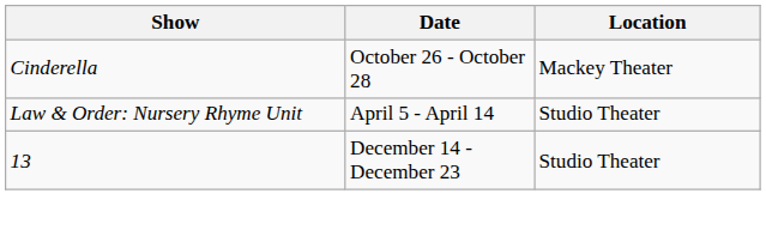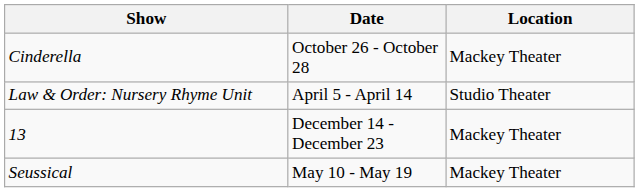 <table class="wikitable" style="font-size:90%; width:60%">
 <tr>
 <th style="width:45%;">Show</th>
 <th style="width:25%;">Date</th>
 <th style="width:30%;">Location</th>
 </tr>
 <tr>
 <td><em>Cinderella</em></td>
 <td>October 26 - October 28</td>
 <td>Mackey Theater</td>
 </tr>
 <tr>
 <td><em>Law & Order: Nursery Rhyme Unit</em></td>
 <td>April 5 - April 14</td>
 <td>Studio Theater</td>
 </tr>
 <tr>
 <td><em>13</em></td>
 <td>December 14 - December 23</td>
-<td>Studio Theater</td>
+<td>Mackey Theater</td>
+</tr>
+<tr>
+<td><em>Seussical</em></td>
+<td>May 10 - May 19</td>
+<td>Mackey Theater</td>
 </tr>
 </table>
